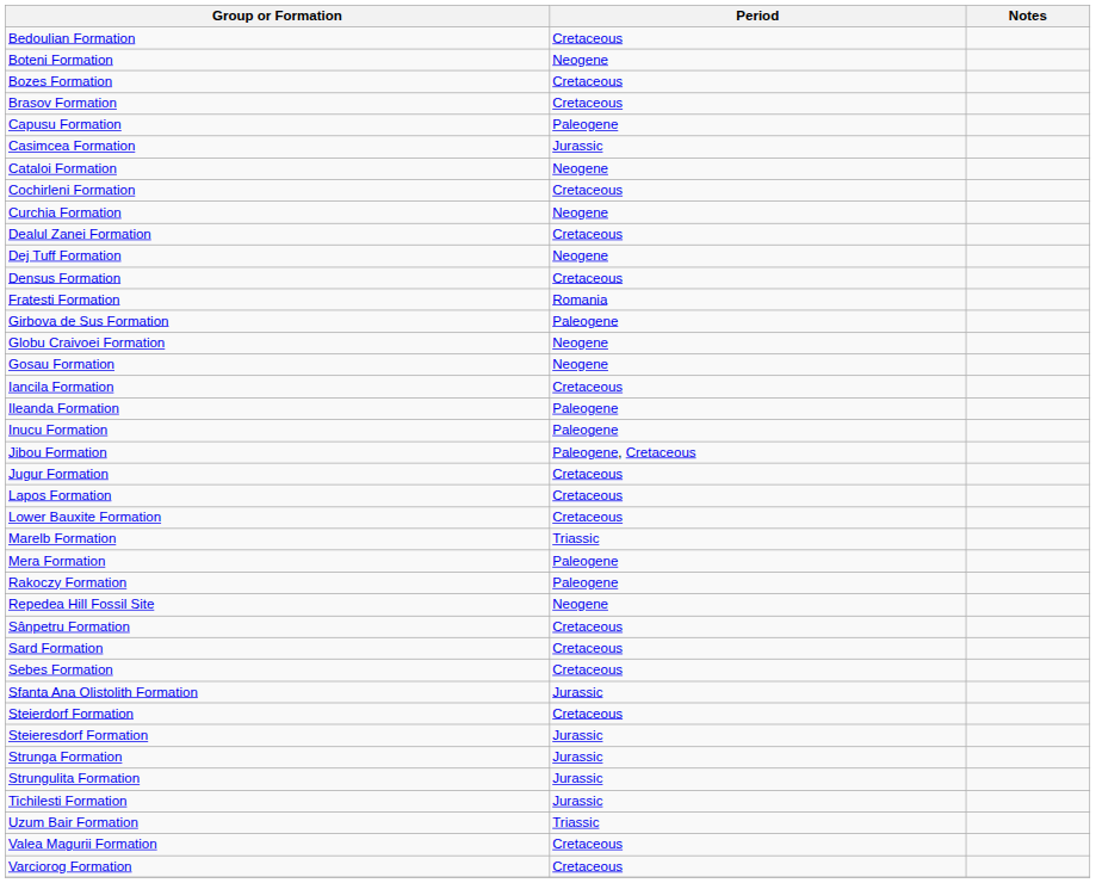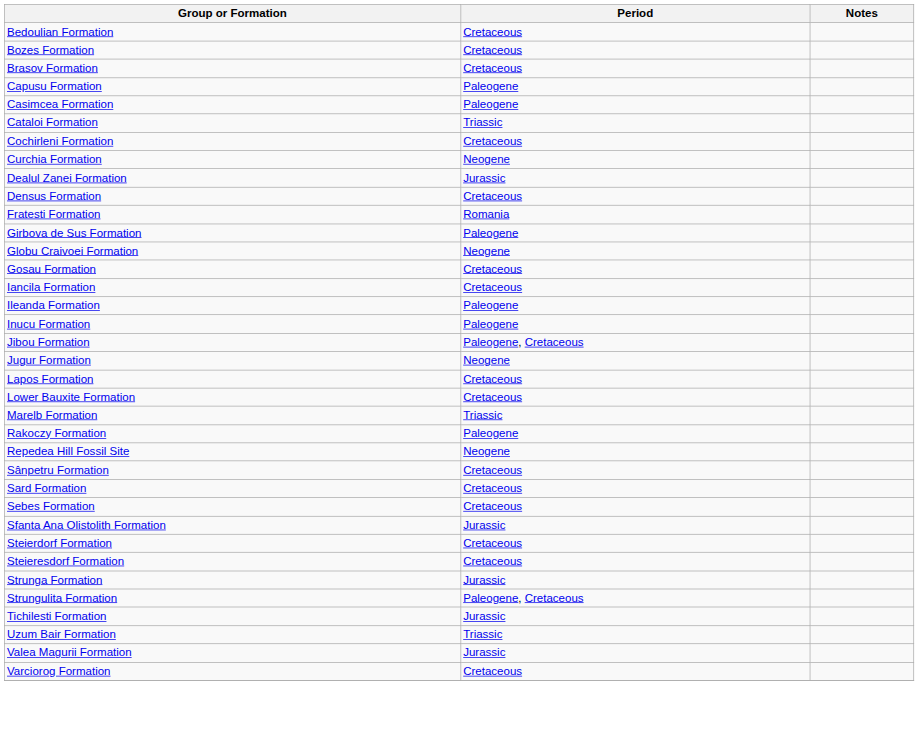 <table class="wikitable sortable" style="width: 100%;">
 <tr>
 <th>Group or Formation</th>
 <th>Period</th>
 <th class="unsortable">Notes</th>
 </tr>
 <tr>
 <td><a href='#'>Bedoulian Formation</a></td>
 <td><a href='#'>Cretaceous</a></td>
-<td></td>
-</tr>
-<tr>
-<td><a href='#'>Boteni Formation</a></td>
-<td><a href='#'>Neogene</a></td>
 <td></td>
 </tr>
 <tr>
 <td><a href='#'>Bozes Formation</a></td>
 <td><a href='#'>Cretaceous</a></td>
 <td></td>
 </tr>
 <tr>
 <td><a href='#'>Brasov Formation</a></td>
 <td><a href='#'>Cretaceous</a></td>
 <td></td>
 </tr>
 <tr>
 <td><a href='#'>Capusu Formation</a></td>
 <td><a href='#'>Paleogene</a></td>
 <td></td>
 </tr>
 <tr>
 <td><a href='#'>Casimcea Formation</a></td>
-<td><a href='#'>Jurassic</a></td>
+<td><a href='#'>Paleogene</a></td>
 <td></td>
 </tr>
 <tr>
 <td><a href='#'>Cataloi Formation</a></td>
-<td><a href='#'>Neogene</a></td>
+<td><a href='#'>Triassic</a></td>
 <td></td>
 </tr>
 <tr>
 <td><a href='#'>Cochirleni Formation</a></td>
 <td><a href='#'>Cretaceous</a></td>
 <td></td>
 </tr>
 <tr>
 <td><a href='#'>Curchia Formation</a></td>
 <td><a href='#'>Neogene</a></td>
 <td></td>
 </tr>
 <tr>
 <td><a href='#'>Dealul Zanei Formation</a></td>
-<td><a href='#'>Cretaceous</a></td>
-<td></td>
-</tr>
-<tr>
-<td><a href='#'>Dej Tuff Formation</a></td>
-<td><a href='#'>Neogene</a></td>
+<td><a href='#'>Jurassic</a></td>
 <td></td>
 </tr>
 <tr>
 <td><a href='#'>Densus Formation</a></td>
 <td><a href='#'>Cretaceous</a></td>
 <td></td>
 </tr>
 <tr>
 <td><a href='#'>Fratesti Formation</a></td>
 <td><a href='#'>Romania</a></td>
 <td></td>
 </tr>
 <tr>
 <td><a href='#'>Girbova de Sus Formation</a></td>
 <td><a href='#'>Paleogene</a></td>
 <td></td>
 </tr>
 <tr>
 <td><a href='#'>Globu Craivoei Formation</a></td>
 <td><a href='#'>Neogene</a></td>
 <td></td>
 </tr>
 <tr>
 <td><a href='#'>Gosau Formation</a></td>
-<td><a href='#'>Neogene</a></td>
+<td><a href='#'>Cretaceous</a></td>
 <td></td>
 </tr>
 <tr>
 <td><a href='#'>Iancila Formation</a></td>
 <td><a href='#'>Cretaceous</a></td>
 <td></td>
 </tr>
 <tr>
 <td><a href='#'>Ileanda Formation</a></td>
 <td><a href='#'>Paleogene</a></td>
 <td></td>
 </tr>
 <tr>
 <td><a href='#'>Inucu Formation</a></td>
 <td><a href='#'>Paleogene</a></td>
 <td></td>
 </tr>
 <tr>
 <td><a href='#'>Jibou Formation</a></td>
 <td><a href='#'>Paleogene</a>, <a href='#'>Cretaceous</a></td>
 <td></td>
 </tr>
 <tr>
 <td><a href='#'>Jugur Formation</a></td>
-<td><a href='#'>Cretaceous</a></td>
+<td><a href='#'>Neogene</a></td>
 <td></td>
 </tr>
 <tr>
 <td><a href='#'>Lapos Formation</a></td>
 <td><a href='#'>Cretaceous</a></td>
 <td></td>
 </tr>
 <tr>
 <td><a href='#'>Lower Bauxite Formation</a></td>
 <td><a href='#'>Cretaceous</a></td>
 <td></td>
 </tr>
 <tr>
 <td><a href='#'>Marelb Formation</a></td>
 <td><a href='#'>Triassic</a></td>
-<td></td>
-</tr>
-<tr>
-<td><a href='#'>Mera Formation</a></td>
-<td><a href='#'>Paleogene</a></td>
 <td></td>
 </tr>
 <tr>
 <td><a href='#'>Rakoczy Formation</a></td>
 <td><a href='#'>Paleogene</a></td>
 <td></td>
 </tr>
 <tr>
 <td><a href='#'>Repedea Hill Fossil Site</a></td>
 <td><a href='#'>Neogene</a></td>
 <td></td>
 </tr>
 <tr>
 <td><a href='#'>Sânpetru Formation</a></td>
 <td><a href='#'>Cretaceous</a></td>
 <td></td>
 </tr>
 <tr>
 <td><a href='#'>Sard Formation</a></td>
 <td><a href='#'>Cretaceous</a></td>
 <td></td>
 </tr>
 <tr>
 <td><a href='#'>Sebes Formation</a></td>
 <td><a href='#'>Cretaceous</a></td>
 <td></td>
 </tr>
 <tr>
 <td><a href='#'>Sfanta Ana Olistolith Formation</a></td>
 <td><a href='#'>Jurassic</a></td>
 <td></td>
 </tr>
 <tr>
 <td><a href='#'>Steierdorf Formation</a></td>
 <td><a href='#'>Cretaceous</a></td>
 <td></td>
 </tr>
 <tr>
 <td><a href='#'>Steieresdorf Formation</a></td>
-<td><a href='#'>Jurassic</a></td>
+<td><a href='#'>Cretaceous</a></td>
 <td></td>
 </tr>
 <tr>
 <td><a href='#'>Strunga Formation</a></td>
 <td><a href='#'>Jurassic</a></td>
 <td></td>
 </tr>
 <tr>
 <td><a href='#'>Strungulita Formation</a></td>
-<td><a href='#'>Jurassic</a></td>
+<td><a href='#'>Paleogene</a>, <a href='#'>Cretaceous</a></td>
 <td></td>
 </tr>
 <tr>
 <td><a href='#'>Tichilesti Formation</a></td>
 <td><a href='#'>Jurassic</a></td>
 <td></td>
 </tr>
 <tr>
 <td><a href='#'>Uzum Bair Formation</a></td>
 <td><a href='#'>Triassic</a></td>
 <td></td>
 </tr>
 <tr>
 <td><a href='#'>Valea Magurii Formation</a></td>
-<td><a href='#'>Cretaceous</a></td>
+<td><a href='#'>Jurassic</a></td>
 <td></td>
 </tr>
 <tr>
 <td><a href='#'>Varciorog Formation</a></td>
 <td><a href='#'>Cretaceous</a></td>
 <td></td>
 </tr>
 <tr>
 </tr>
 </table>
